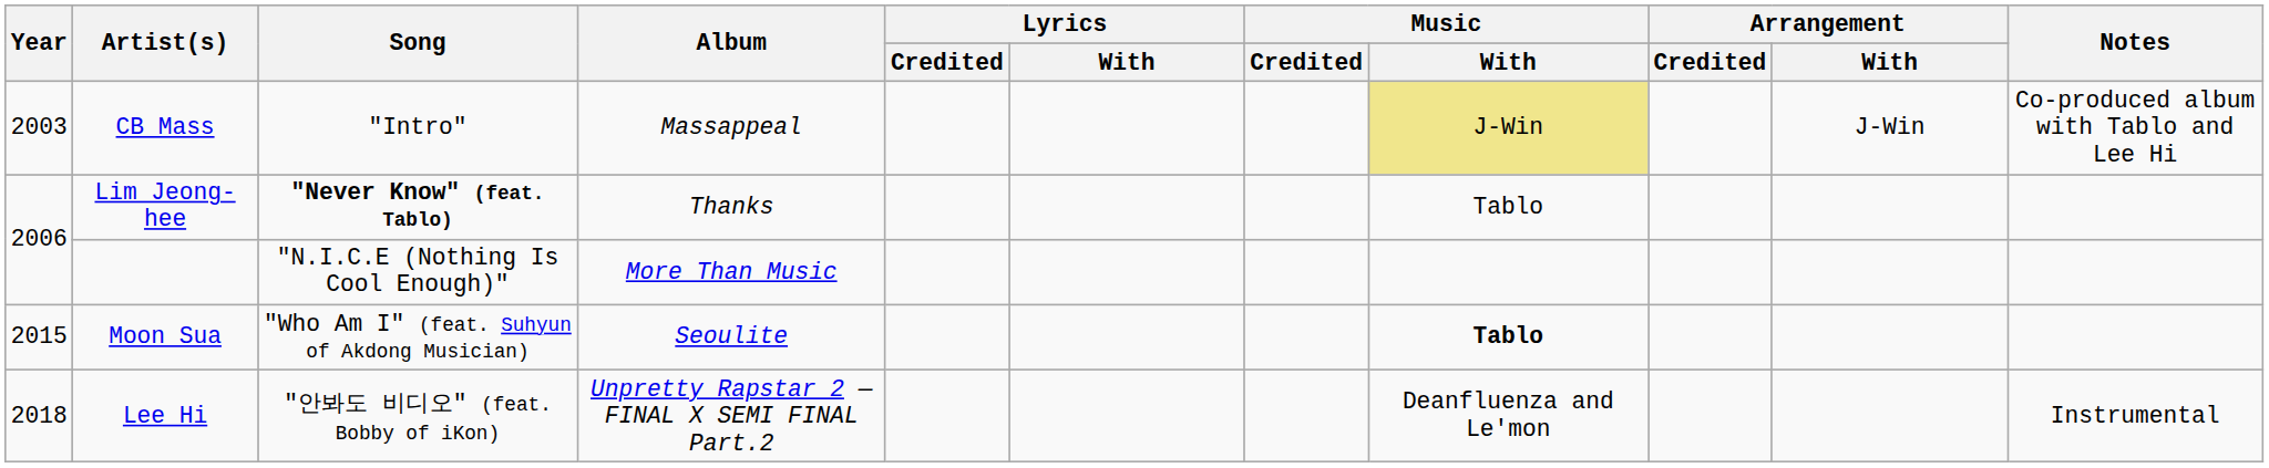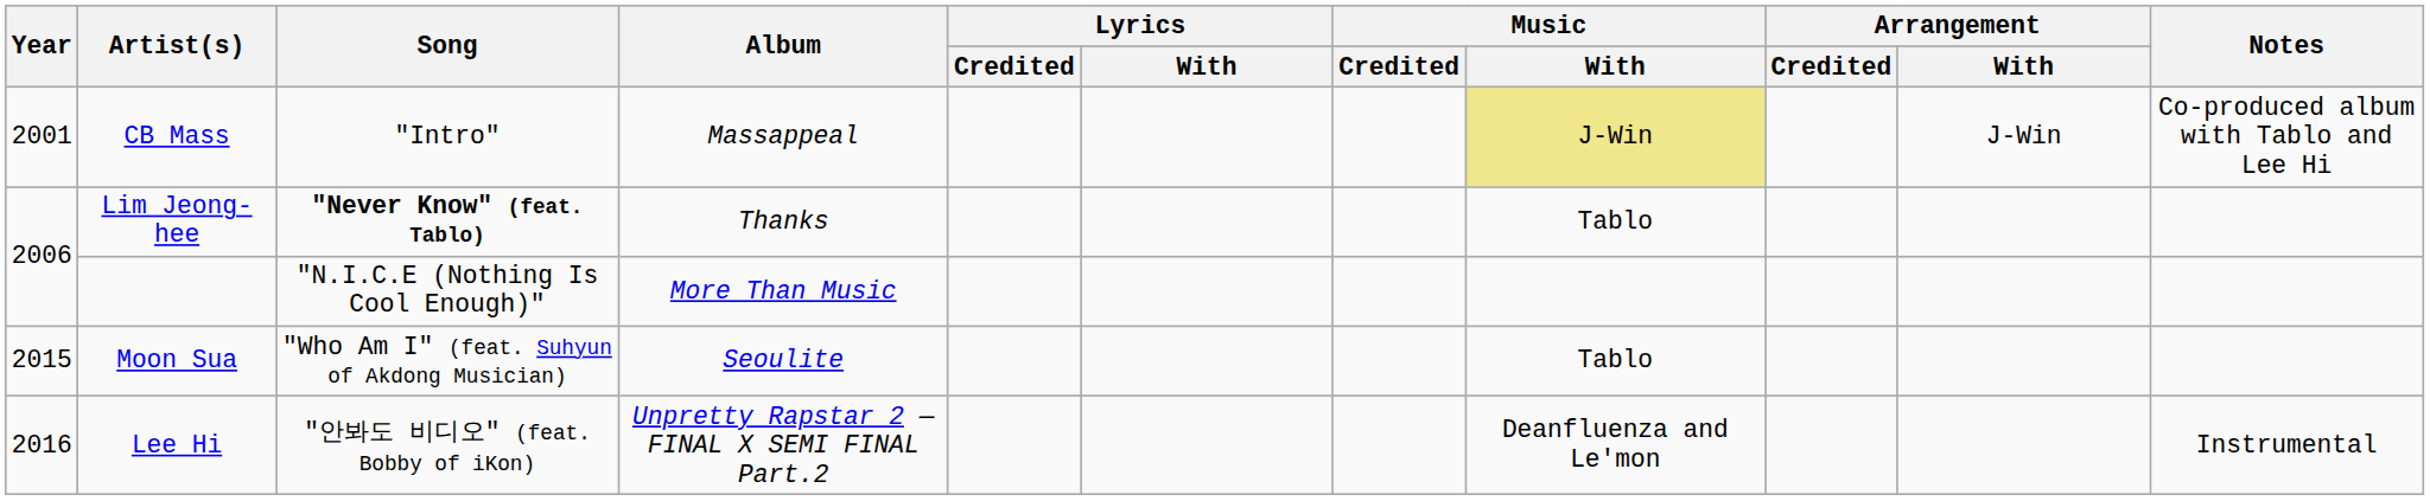 <table class="wikitable" style="text-align:center;">
 <tr>
 <th rowspan="2">Year</th>
 <th rowspan="2" style="width:9em;">Artist(s)</th>
 <th rowspan="2" style="width:20em;">Song</th>
 <th rowspan="2" style="width:18em;">Album</th>
 <th colspan="2" style="width:13em;">Lyrics</th>
 <th colspan="2" style="width:13em;">Music</th>
 <th colspan="2" style="width:13em;">Arrangement</th>
 <th rowspan="2" style="width:13em;">Notes</th>
 </tr>
 <tr>
 <th width="50px">Credited</th>
 <th width="200px">With</th>
 <th width="50px">Credited</th>
 <th width="200px">With</th>
 <th width="50px">Credited</th>
 <th width="200px">With</th>
 </tr>
 <tr>
-<td>2003</td>
+<td>2001</td>
 <td><a href='#'>CB Mass</a></td>
 <td>"Intro"</td>
 <td><em>Massappeal</em></td>
 <td></td>
 <td></td>
 <td></td>
 <td style="background: khaki;">J-Win</td>
 <td></td>
 <td>J-Win</td>
 <td>Co-produced album with Tablo and Lee Hi</td>
 </tr>
 <tr>
 <td rowspan="2">2006</td>
 <td><a href='#'>Lim Jeong-hee</a></td>
 <td><strong>"Never Know" <small>(feat. Tablo)</small></strong></td>
 <td><em>Thanks</em></td>
 <td></td>
 <td></td>
 <td></td>
 <td>Tablo</td>
 <td></td>
 <td></td>
 <td></td>
 </tr>
 <tr>
 <td></td>
 <td>"N.I.C.E (Nothing Is Cool Enough)"</td>
 <td><em><a href='#'>More Than Music</a></em></td>
 <td></td>
 <td></td>
 <td></td>
 <td></td>
 <td></td>
 <td></td>
 <td></td>
 </tr>
 <tr>
 <td>2015</td>
 <td><a href='#'>Moon Sua</a></td>
 <td>"Who Am I" <small>(feat. <a href='#'>Suhyun</a> of Akdong Musician)</small></td>
 <td><em><a href='#'>Seoulite</a></em></td>
 <td></td>
 <td></td>
 <td></td>
-<td><strong>Tablo</strong></td>
+<td>Tablo</td>
 <td></td>
 <td></td>
 <td></td>
 </tr>
 <tr>
-<td>2018</td>
+<td>2016</td>
 <td><a href='#'>Lee Hi</a></td>
 <td>"안봐도 비디오" <small>(feat. Bobby of iKon)</small></td>
 <td><em><a href='#'>Unpretty Rapstar 2</a> — FINAL X SEMI FINAL Part.2</em></td>
 <td></td>
 <td></td>
 <td></td>
 <td>Deanfluenza and Le'mon</td>
 <td></td>
 <td></td>
 <td>Instrumental</td>
 </tr>
 </table>
